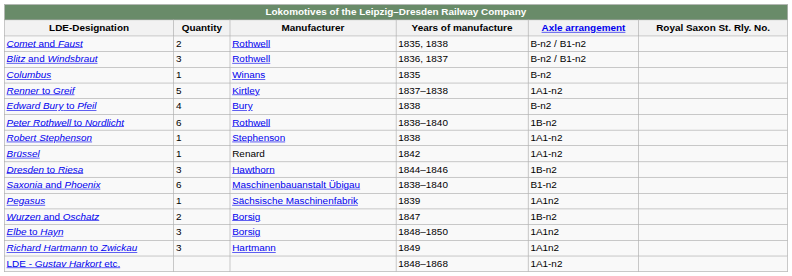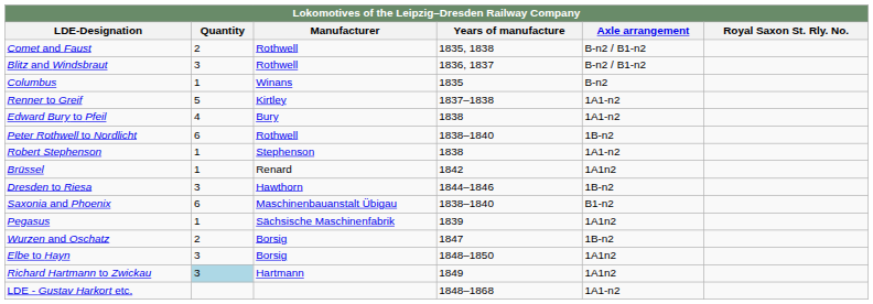 <table class="wikitable"  width="100%">
 <tr>
 <th colspan="6" style="color:#FFFFFF; background:#698B69">Lokomotives of the Leipzig–Dresden Railway Company</th>
 </tr>
 <tr>
 <th>LDE-Designation</th>
 <th>Quantity</th>
 <th>Manufacturer</th>
 <th>Years of manufacture</th>
 <th><a href='#'>Axle arrangement</a></th>
 <th>Royal Saxon St. Rly. No.</th>
 </tr>
 <tr>
 <td><a href='#'><em>Comet</em> and <em>Faust</em></a></td>
 <td>2</td>
 <td><a href='#'>Rothwell</a></td>
 <td>1835, 1838</td>
 <td>B-n2 / B1-n2</td>
 <td></td>
 </tr>
 <tr>
 <td><a href='#'><em>Blitz</em> and <em>Windsbraut</em></a></td>
 <td>3</td>
 <td><a href='#'>Rothwell</a></td>
 <td>1836, 1837</td>
 <td>B-n2 / B1-n2</td>
 <td></td>
 </tr>
 <tr>
 <td><a href='#'><em>Columbus</em></a></td>
 <td>1</td>
 <td><a href='#'>Winans</a></td>
 <td>1835</td>
 <td>B-n2</td>
 <td></td>
 </tr>
 <tr>
 <td><a href='#'><em>Renner</em> to <em>Greif</em></a></td>
 <td>5</td>
 <td><a href='#'>Kirtley</a></td>
 <td>1837–1838</td>
 <td>1A1-n2</td>
 <td></td>
 </tr>
 <tr>
 <td><a href='#'><em>Edward Bury</em> to <em>Pfeil</em></a></td>
 <td>4</td>
 <td><a href='#'>Bury</a></td>
 <td>1838</td>
-<td>B-n2</td>
+<td>1A1-n2</td>
 <td></td>
 </tr>
 <tr>
 <td><a href='#'><em>Peter Rothwell</em> to <em>Nordlicht</em></a></td>
 <td>6</td>
 <td><a href='#'>Rothwell</a></td>
 <td>1838–1840</td>
 <td>1B-n2</td>
 <td></td>
 </tr>
 <tr>
 <td><a href='#'><em>Robert Stephenson</em></a></td>
 <td>1</td>
 <td><a href='#'>Stephenson</a></td>
 <td>1838</td>
 <td>1A1-n2</td>
 <td></td>
 </tr>
 <tr>
 <td><a href='#'><em>Brüssel</em></a></td>
 <td>1</td>
 <td>Renard</td>
 <td>1842</td>
-<td>1A1-n2</td>
+<td>1A1n2</td>
 <td></td>
 </tr>
 <tr>
 <td><a href='#'><em>Dresden</em> to <em>Riesa</em></a></td>
 <td>3</td>
 <td><a href='#'>Hawthorn</a></td>
 <td>1844–1846</td>
 <td>1B-n2</td>
 <td></td>
 </tr>
 <tr>
 <td><a href='#'><em>Saxonia</em> and <em>Phoenix</em></a></td>
 <td>6</td>
 <td><a href='#'>Maschinenbauanstalt Übigau</a></td>
 <td>1838–1840</td>
 <td>B1-n2</td>
 <td></td>
 </tr>
 <tr>
 <td><a href='#'><em>Pegasus</em></a></td>
 <td>1</td>
 <td><a href='#'>Sächsische Maschinenfabrik</a></td>
 <td>1839</td>
 <td>1A1n2</td>
 <td></td>
 </tr>
 <tr>
 <td><a href='#'><em>Wurzen</em> and <em>Oschatz</em></a></td>
 <td>2</td>
 <td><a href='#'>Borsig</a></td>
 <td>1847</td>
 <td>1B-n2</td>
 <td></td>
 </tr>
 <tr>
 <td><a href='#'><em>Elbe</em> to <em>Hayn</em></a></td>
 <td>3</td>
 <td><a href='#'>Borsig</a></td>
 <td>1848–1850</td>
 <td>1A1n2</td>
 <td></td>
 </tr>
 <tr>
 <td><a href='#'><em>Richard Hartmann</em> to <em>Zwickau</em></a></td>
-<td>3</td>
+<td style="background: lightblue;">3</td>
 <td><a href='#'>Hartmann</a></td>
 <td>1849</td>
 <td>1A1n2</td>
 <td></td>
 </tr>
 <tr>
 <td><a href='#'>LDE - <em>Gustav Harkort</em> etc.</a></td>
 <td></td>
 <td></td>
 <td>1848–1868</td>
 <td>1A1-n2</td>
 <td></td>
 </tr>
 </table>
